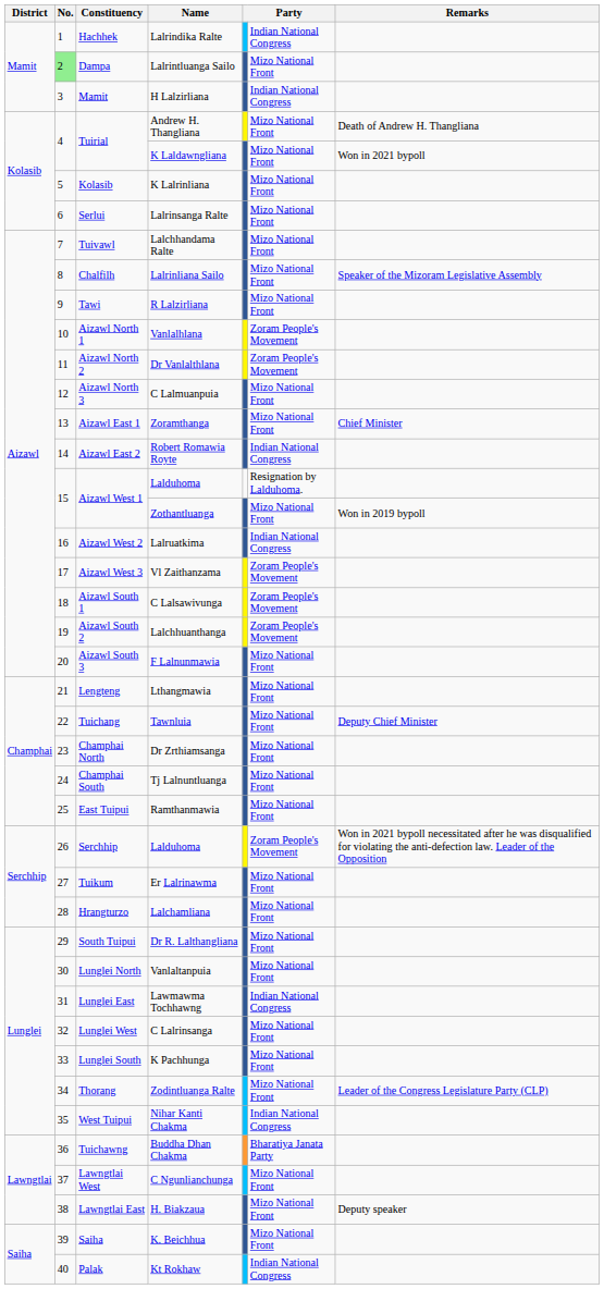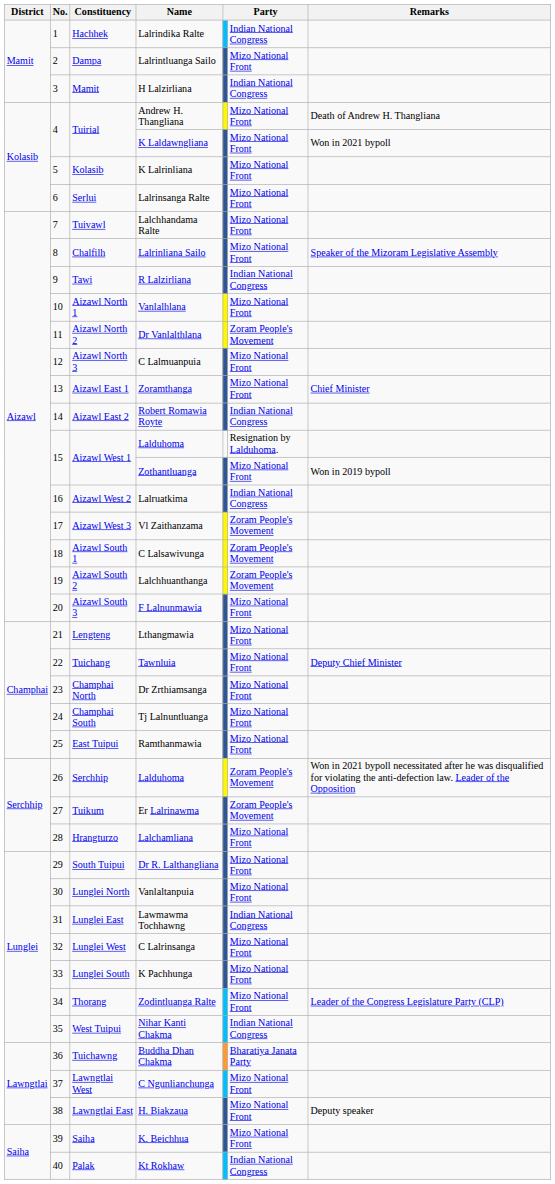 <table class ="wikitable sortable">
 <tr>
 <th>District</th>
 <th>No.</th>
 <th>Constituency</th>
 <th>Name</th>
 <th colspan="2">Party</th>
 <th>Remarks</th>
 </tr>
 <tr>
 <td rowspan="3"><a href='#'>Mamit</a></td>
 <td>1</td>
 <td><a href='#'>Hachhek</a></td>
 <td>Lalrindika Ralte</td>
 <td bgcolor=#00BFFF></td>
 <td><a href='#'>Indian National Congress</a></td>
 <td></td>
 </tr>
 <tr>
-<td style="background: lightgreen;">2</td>
+<td>2</td>
 <td><a href='#'>Dampa</a></td>
 <td>Lalrintluanga Sailo</td>
 <td bgcolor=#2E5694></td>
 <td><a href='#'>Mizo National Front</a></td>
 <td></td>
 </tr>
 <tr>
 <td>3</td>
 <td><a href='#'>Mamit</a></td>
 <td>H Lalzirliana</td>
 <td bgcolor=#2E5694></td>
 <td><a href='#'>Indian National Congress</a></td>
 <td></td>
 </tr>
 <tr>
 <td rowspan="4"><a href='#'>Kolasib</a></td>
 <td rowspan="2">4</td>
 <td rowspan="2"><a href='#'>Tuirial</a></td>
 <td>Andrew H. Thangliana</td>
 <td bgcolor=#FFF700></td>
 <td><a href='#'>Mizo National Front</a></td>
 <td>Death of Andrew H. Thangliana</td>
 </tr>
 <tr>
 <td><a href='#'>K Laldawngliana</a></td>
 <td bgcolor="#2E5694"></td>
 <td><a href='#'>Mizo National Front</a></td>
 <td>Won in 2021 bypoll</td>
 </tr>
 <tr>
 <td>5</td>
 <td><a href='#'>Kolasib</a></td>
 <td>K Lalrinliana</td>
 <td bgcolor=#2E5694></td>
 <td><a href='#'>Mizo National Front</a></td>
 <td></td>
 </tr>
 <tr>
 <td>6</td>
 <td><a href='#'>Serlui</a></td>
 <td>Lalrinsanga Ralte</td>
 <td bgcolor=#2E5694></td>
 <td><a href='#'>Mizo National Front</a></td>
 <td></td>
 </tr>
 <tr>
 <td rowspan="15"><a href='#'>Aizawl</a></td>
 <td>7</td>
 <td><a href='#'>Tuivawl</a></td>
 <td>Lalchhandama Ralte</td>
 <td bgcolor=#2E5694></td>
 <td><a href='#'>Mizo National Front</a></td>
 <td></td>
 </tr>
 <tr>
 <td>8</td>
 <td><a href='#'>Chalfilh</a></td>
 <td><a href='#'>Lalrinliana Sailo</a></td>
 <td bgcolor=#2E5694></td>
 <td><a href='#'>Mizo National Front</a></td>
 <td><a href='#'>Speaker of the Mizoram Legislative Assembly</a></td>
 </tr>
 <tr>
 <td>9</td>
 <td><a href='#'>Tawi</a></td>
 <td><a href='#'>R Lalzirliana</a></td>
 <td bgcolor=#2E5694></td>
-<td><a href='#'>Mizo National Front</a></td>
+<td><a href='#'>Indian National Congress</a></td>
 <td></td>
 </tr>
 <tr>
 <td>10</td>
 <td><a href='#'>Aizawl North 1</a></td>
 <td><a href='#'>Vanlalhlana</a></td>
 <td bgcolor=#FFF700></td>
-<td><a href='#'>Zoram People's Movement</a></td>
+<td><a href='#'>Mizo National Front</a></td>
 <td></td>
 </tr>
 <tr>
 <td>11</td>
 <td><a href='#'>Aizawl North 2</a></td>
 <td><a href='#'>Dr Vanlalthlana</a></td>
 <td bgcolor=#FFF700></td>
 <td><a href='#'>Zoram People's Movement</a></td>
 <td></td>
 </tr>
 <tr>
 <td>12</td>
 <td><a href='#'>Aizawl North 3</a></td>
 <td>C Lalmuanpuia</td>
 <td bgcolor=#2E5694></td>
 <td><a href='#'>Mizo National Front</a></td>
 <td></td>
 </tr>
 <tr>
 <td>13</td>
 <td><a href='#'>Aizawl East 1</a></td>
 <td><a href='#'>Zoramthanga</a></td>
 <td bgcolor=#2E5694></td>
 <td><a href='#'>Mizo National Front</a></td>
 <td><a href='#'>Chief Minister</a></td>
 </tr>
 <tr>
 <td>14</td>
 <td><a href='#'>Aizawl East 2</a></td>
 <td><a href='#'>Robert Romawia Royte</a></td>
 <td bgcolor=#2E5694></td>
 <td><a href='#'>Indian National Congress</a></td>
 <td></td>
 </tr>
 <tr>
 <td rowspan="2">15</td>
 <td rowspan="2"><a href='#'>Aizawl West 1</a></td>
 <td><a href='#'>Lalduhoma</a></td>
 <td></td>
 <td>Resignation by <a href='#'>Lalduhoma</a>.</td>
 </tr>
 <tr>
 <td><a href='#'>Zothantluanga</a></td>
 <td bgcolor="#2E5694"></td>
 <td><a href='#'>Mizo National Front</a></td>
 <td>Won in 2019 bypoll</td>
 </tr>
 <tr>
 <td>16</td>
 <td><a href='#'>Aizawl West 2</a></td>
 <td>Lalruatkima</td>
 <td bgcolor=#2E5694></td>
 <td><a href='#'>Indian National Congress</a></td>
 <td></td>
 </tr>
 <tr>
 <td>17</td>
 <td><a href='#'>Aizawl West 3</a></td>
 <td>Vl Zaithanzama</td>
 <td bgcolor=#FFF700></td>
 <td><a href='#'>Zoram People's Movement</a></td>
 <td></td>
 </tr>
 <tr>
 <td>18</td>
 <td><a href='#'>Aizawl South 1</a></td>
 <td>C Lalsawivunga</td>
 <td bgcolor=#FFF700></td>
 <td><a href='#'>Zoram People's Movement</a></td>
 <td></td>
 </tr>
 <tr>
 <td>19</td>
 <td><a href='#'>Aizawl South 2</a></td>
 <td>Lalchhuanthanga</td>
 <td bgcolor=#FFF700></td>
 <td><a href='#'>Zoram People's Movement</a></td>
 <td></td>
 </tr>
 <tr>
 <td>20</td>
 <td><a href='#'>Aizawl South 3</a></td>
 <td><a href='#'>F Lalnunmawia</a></td>
 <td bgcolor=#2E5694></td>
 <td><a href='#'>Mizo National Front</a></td>
 <td></td>
 </tr>
 <tr>
 <td rowspan="5"><a href='#'>Champhai</a></td>
 <td>21</td>
 <td><a href='#'>Lengteng</a></td>
 <td>Lthangmawia</td>
 <td bgcolor=#2E5694></td>
 <td><a href='#'>Mizo National Front</a></td>
 <td></td>
 </tr>
 <tr>
 <td>22</td>
 <td><a href='#'>Tuichang</a></td>
 <td><a href='#'>Tawnluia</a></td>
 <td bgcolor=#2E5694></td>
 <td><a href='#'>Mizo National Front</a></td>
 <td><a href='#'>Deputy Chief Minister</a></td>
 </tr>
 <tr>
 <td>23</td>
 <td><a href='#'>Champhai North</a></td>
 <td>Dr Zrthiamsanga</td>
 <td bgcolor=#2E5694></td>
 <td><a href='#'>Mizo National Front</a></td>
 <td></td>
 </tr>
 <tr>
 <td>24</td>
 <td><a href='#'>Champhai South</a></td>
 <td>Tj Lalnuntluanga</td>
 <td bgcolor=#2E5694></td>
 <td><a href='#'>Mizo National Front</a></td>
 <td></td>
 </tr>
 <tr>
 <td>25</td>
 <td><a href='#'>East Tuipui</a></td>
 <td>Ramthanmawia</td>
 <td bgcolor=#2E5694></td>
 <td><a href='#'>Mizo National Front</a></td>
 <td></td>
 </tr>
 <tr>
 <td rowspan="3"><a href='#'>Serchhip</a></td>
 <td>26</td>
 <td><a href='#'>Serchhip</a></td>
 <td><a href='#'>Lalduhoma</a></td>
 <td bgcolor=#FFF700></td>
 <td><a href='#'>Zoram People's Movement</a></td>
 <td>Won in 2021 bypoll necessitated after he was disqualified for violating the anti-defection law. <a href='#'>Leader of the Opposition</a></td>
 </tr>
 <tr>
 <td>27</td>
 <td><a href='#'>Tuikum</a></td>
 <td>Er <a href='#'>Lalrinawma</a></td>
 <td bgcolor=#2E5694></td>
-<td><a href='#'>Mizo National Front</a></td>
+<td><a href='#'>Zoram People's Movement</a></td>
 <td></td>
 </tr>
 <tr>
 <td>28</td>
 <td><a href='#'>Hrangturzo</a></td>
 <td><a href='#'>Lalchamliana</a></td>
 <td bgcolor=#2E5694></td>
 <td><a href='#'>Mizo National Front</a></td>
 <td></td>
 </tr>
 <tr>
 <td rowspan="7"><a href='#'>Lunglei</a></td>
 <td>29</td>
 <td><a href='#'>South Tuipui</a></td>
 <td><a href='#'>Dr R. Lalthangliana</a></td>
 <td bgcolor=#2E5694></td>
 <td><a href='#'>Mizo National Front</a></td>
 <td></td>
 </tr>
 <tr>
 <td>30</td>
 <td><a href='#'>Lunglei North</a></td>
 <td>Vanlaltanpuia</td>
 <td bgcolor=#2E5694></td>
 <td><a href='#'>Mizo National Front</a></td>
 <td></td>
 </tr>
 <tr>
 <td>31</td>
 <td><a href='#'>Lunglei East</a></td>
 <td>Lawmawma Tochhawng</td>
 <td bgcolor=#2E5694></td>
 <td><a href='#'>Indian National Congress</a></td>
 <td></td>
 </tr>
 <tr>
 <td>32</td>
 <td><a href='#'>Lunglei West</a></td>
 <td>C Lalrinsanga</td>
 <td bgcolor=#2E5694></td>
 <td><a href='#'>Mizo National Front</a></td>
 <td></td>
 </tr>
 <tr>
 <td>33</td>
 <td><a href='#'>Lunglei South</a></td>
 <td>K Pachhunga</td>
 <td bgcolor=#2E5694></td>
 <td><a href='#'>Mizo National Front</a></td>
 <td></td>
 </tr>
 <tr>
 <td>34</td>
 <td><a href='#'>Thorang</a></td>
 <td><a href='#'>Zodintluanga Ralte</a></td>
 <td bgcolor=#00BFFF></td>
 <td><a href='#'>Mizo National Front</a></td>
 <td><a href='#'>Leader of the Congress Legislature Party (CLP)</a></td>
 </tr>
 <tr>
 <td>35</td>
 <td><a href='#'>West Tuipui</a></td>
 <td><a href='#'>Nihar Kanti Chakma</a></td>
 <td bgcolor=#00BFFF></td>
 <td><a href='#'>Indian National Congress</a></td>
 <td></td>
 </tr>
 <tr>
 <td rowspan="3"><a href='#'>Lawngtlai</a></td>
 <td>36</td>
 <td><a href='#'>Tuichawng</a></td>
 <td><a href='#'>Buddha Dhan Chakma</a></td>
 <td bgcolor=#FF9933></td>
 <td><a href='#'>Bharatiya Janata Party</a></td>
 <td></td>
 </tr>
 <tr>
 <td>37</td>
 <td><a href='#'>Lawngtlai West</a></td>
 <td><a href='#'>C Ngunlianchunga</a></td>
 <td bgcolor=#00BFFF></td>
 <td><a href='#'>Mizo National Front</a></td>
 <td></td>
 </tr>
 <tr>
 <td>38</td>
 <td><a href='#'>Lawngtlai East</a></td>
 <td><a href='#'>H. Biakzaua</a></td>
 <td bgcolor=#2E5694></td>
 <td><a href='#'>Mizo National Front</a></td>
 <td>Deputy speaker</td>
 </tr>
 <tr>
 <td rowspan="2"><a href='#'>Saiha</a></td>
 <td>39</td>
 <td><a href='#'>Saiha</a></td>
 <td><a href='#'>K. Beichhua</a></td>
 <td bgcolor=#2E5694></td>
 <td><a href='#'>Mizo National Front</a></td>
 <td></td>
 </tr>
 <tr>
 <td>40</td>
 <td><a href='#'>Palak</a></td>
 <td><a href='#'>Kt Rokhaw</a></td>
 <td bgcolor=#00BFFF></td>
 <td><a href='#'>Indian National Congress</a></td>
 <td></td>
 </tr>
 </table>
